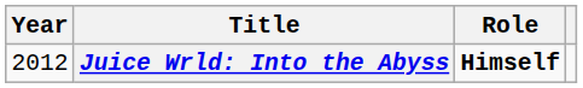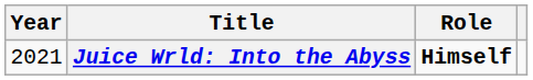 <table class="wikitable sortable plainrowheaders">
 <tr>
 <th scope="col">Year</th>
 <th scope="col">Title</th>
 <th scope="col">Role</th>
 <th scope="col" class="unsortable"></th>
 </tr>
 <tr>
-<td>2012</td>
+<td>2021</td>
 <th scope="row"><em><a href='#'>Juice Wrld: Into the Abyss</a></em></th>
 <td><strong>Himself</strong></td>
 <td style="text-align:center;"></td>
 </tr>
 </table>
